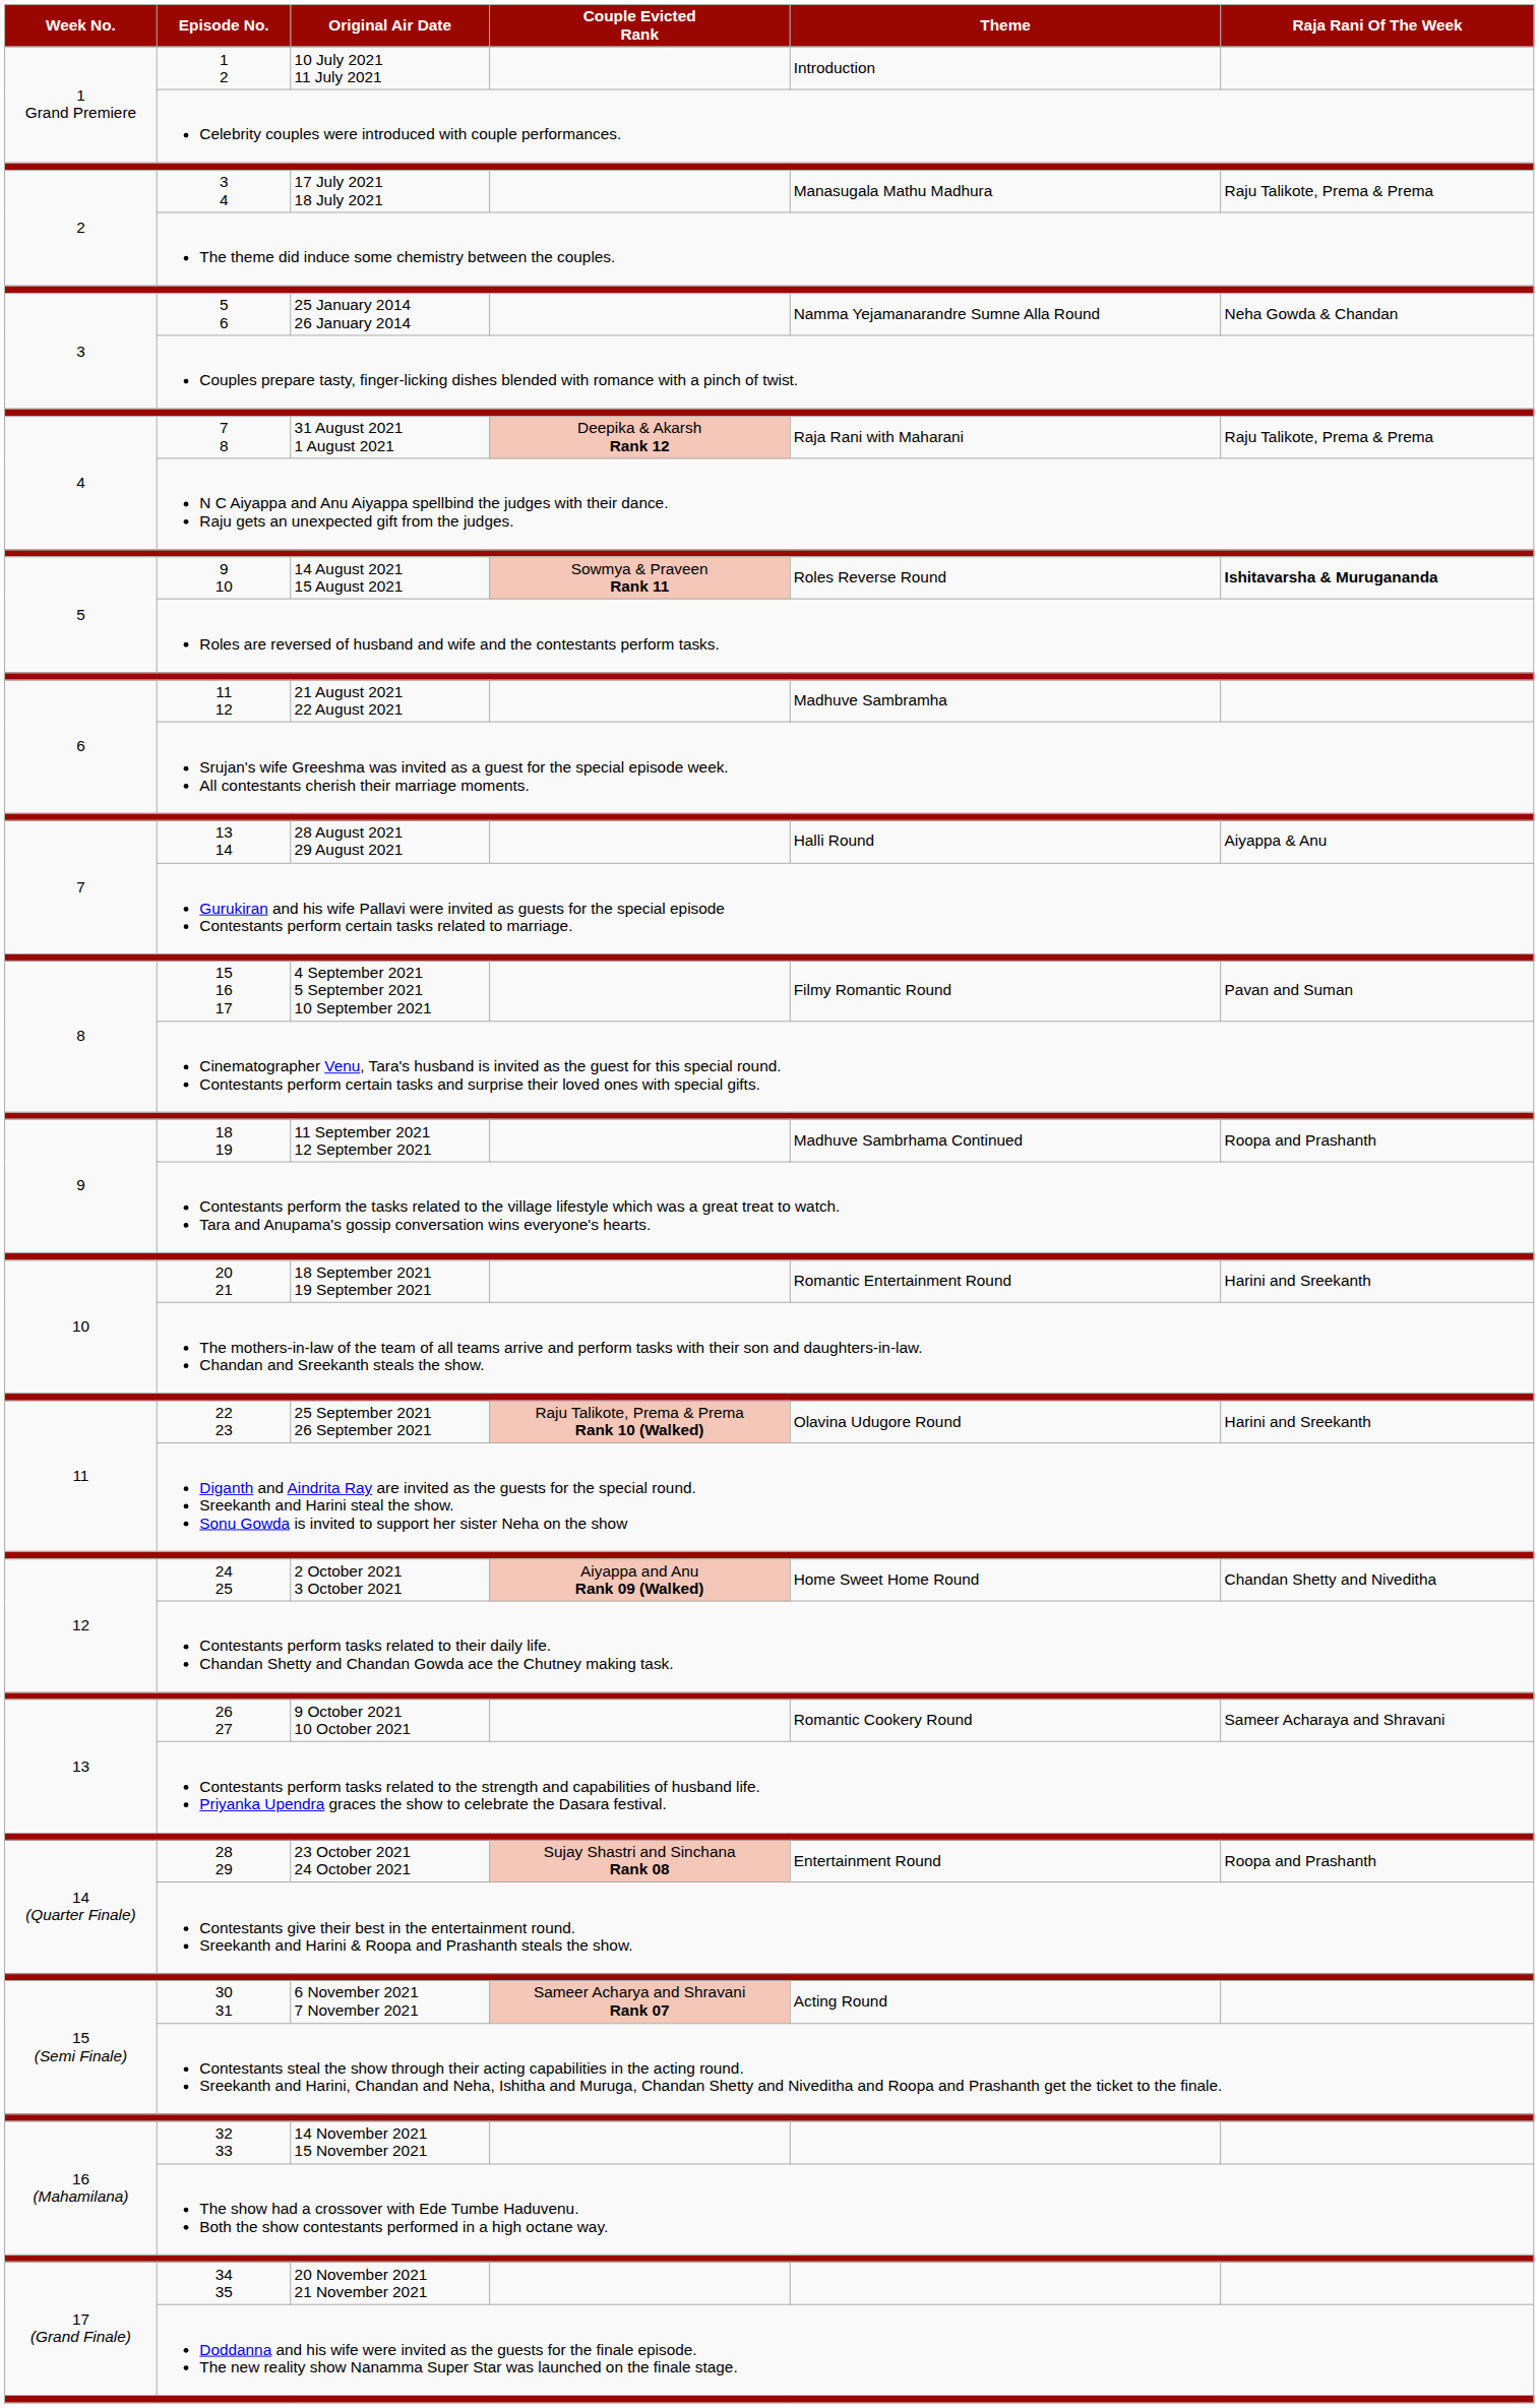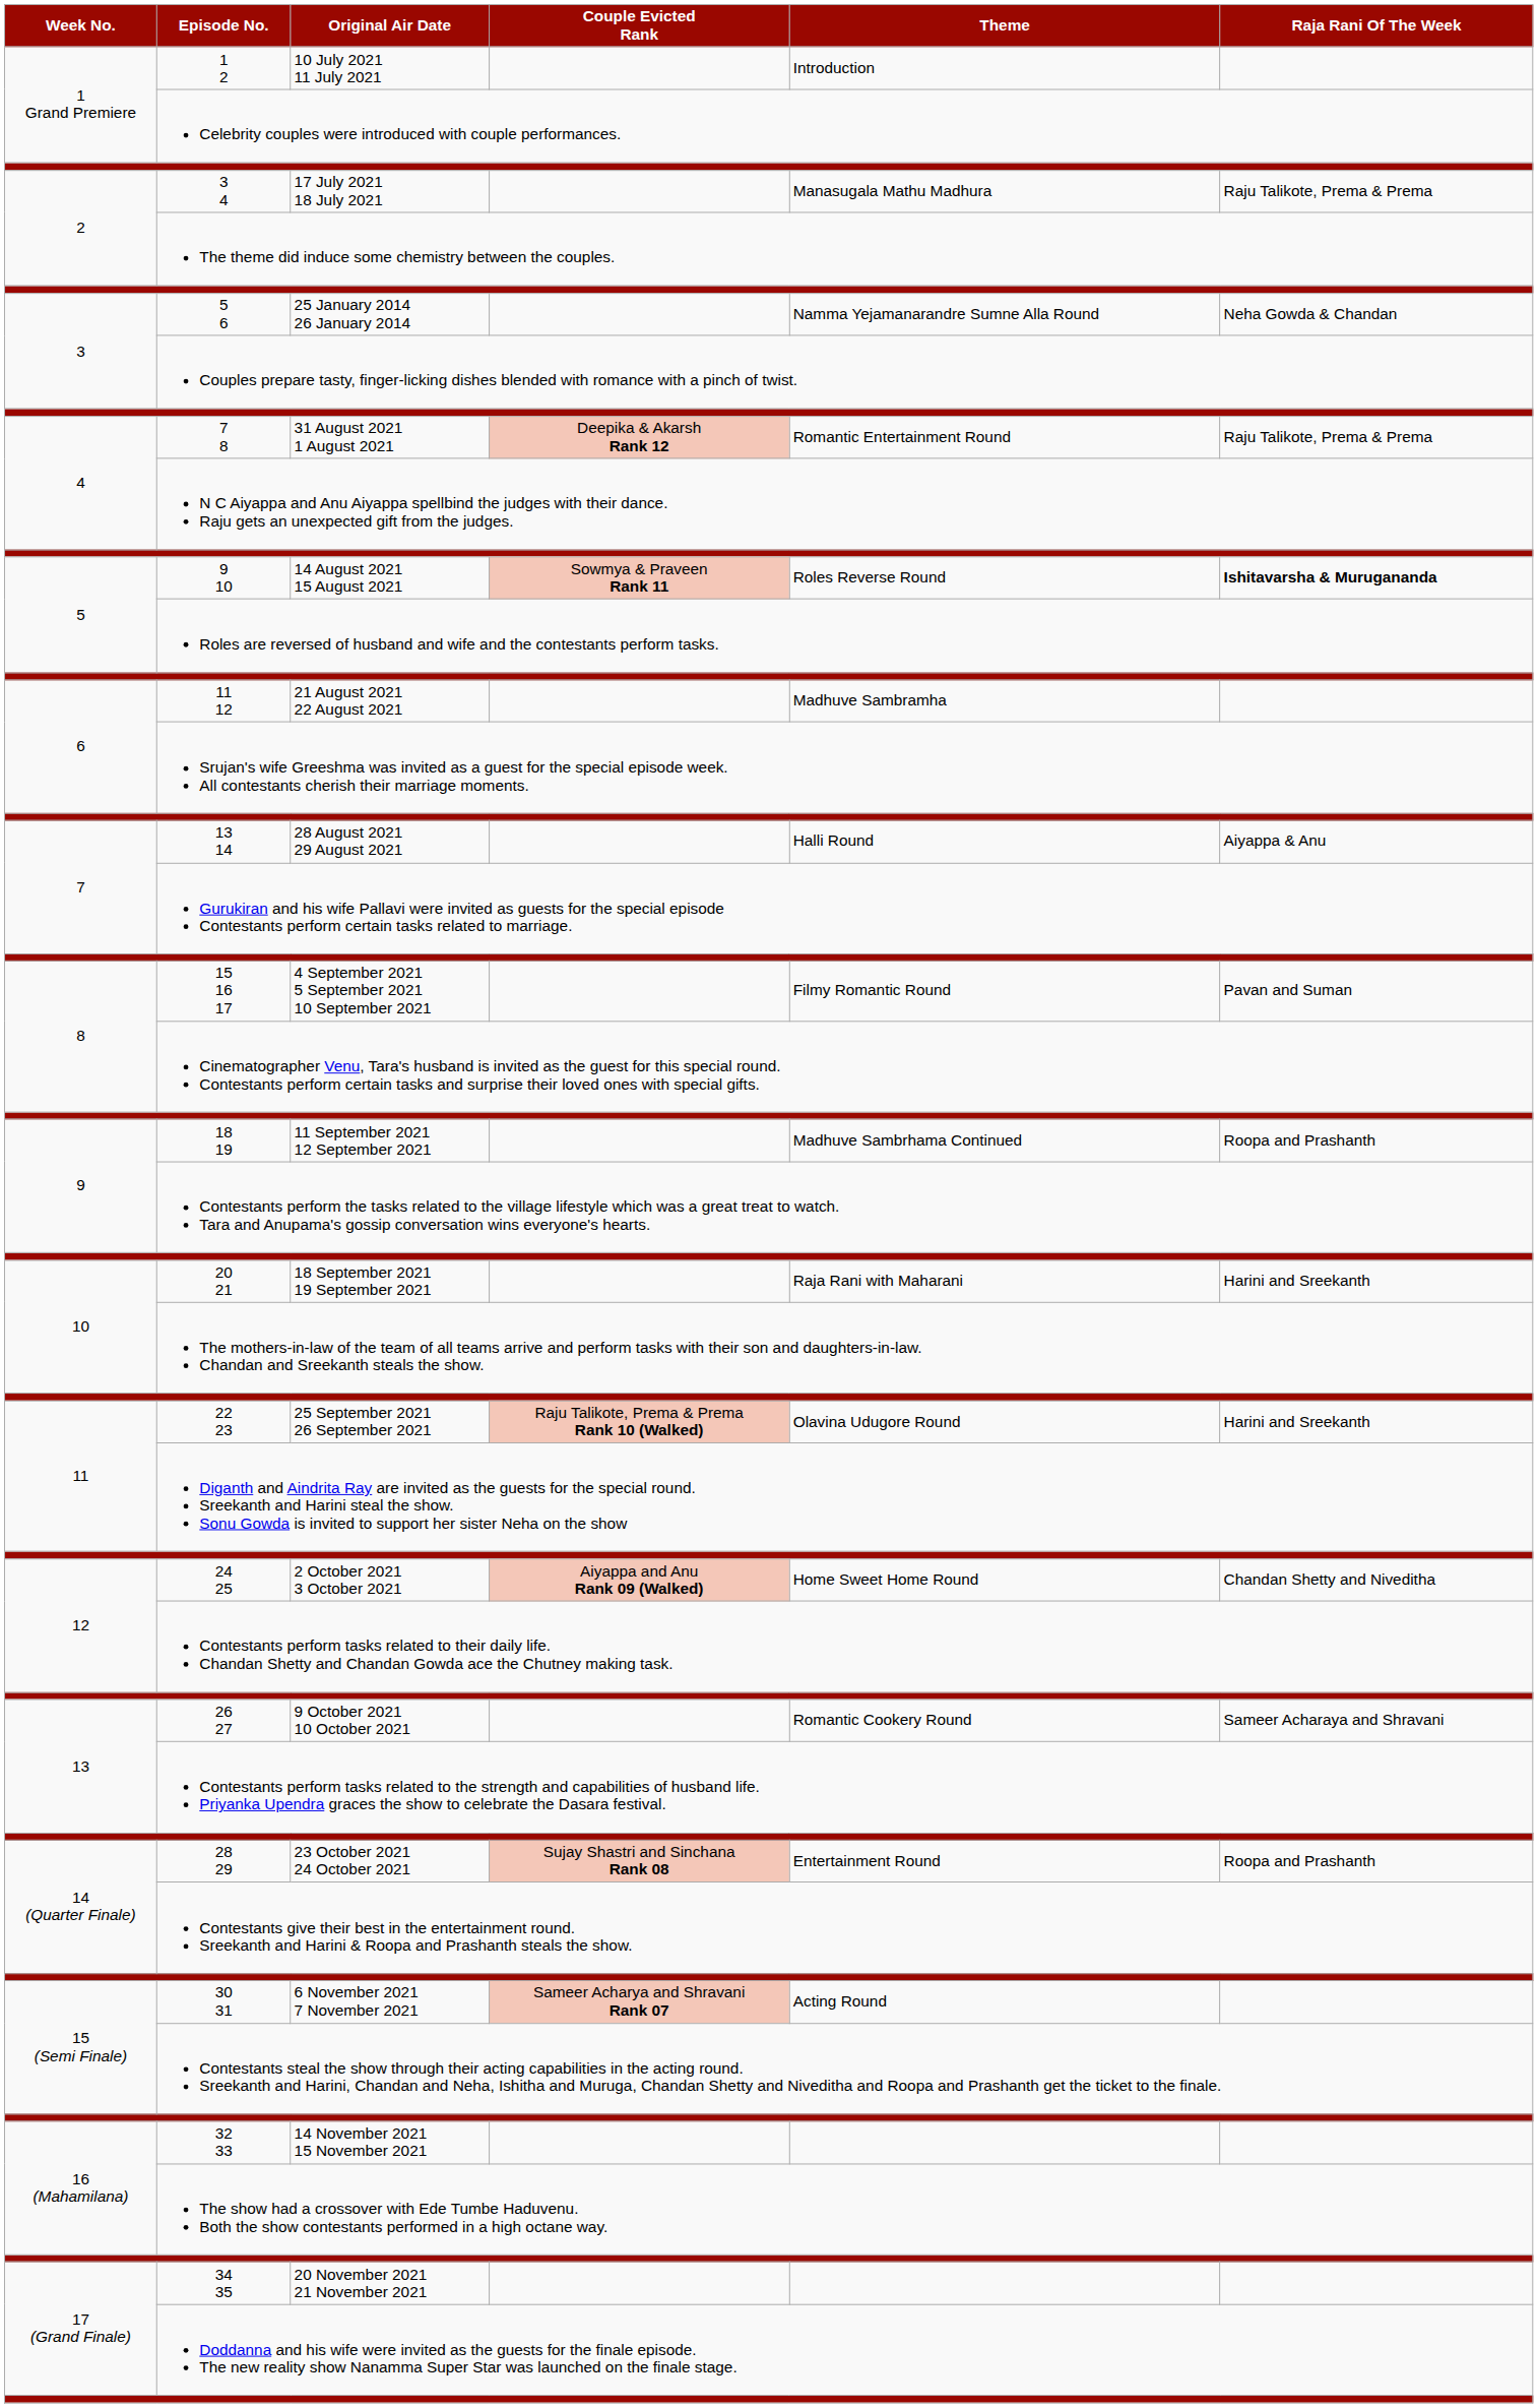 <table class="wikitable plainrowheaders" style="width:99%;">
 <tr>
 <th scope="col" style="background:#9A0700; color:#fff;">Week No.</th>
 <th scope="col" style="background:#9A0700; color:#fff;">Episode No.</th>
 <th scope="col" style="background:#9A0700; color:#fff;">Original Air Date</th>
 <th scope="col" style="background:#9A0700; color:#fff;">Couple Evicted <br> Rank</th>
 <th scope="col" style="background:#9A0700; color:#fff;">Theme</th>
 <th scope="col" style="background:#9A0700; color:#fff;">Raja Rani Of The Week</th>
 </tr>
 <tr>
 <td rowspan="2" style="text-align:center;">1 <br> Grand Premiere</td>
 <td style="text-align:center;">1 <br>2</td>
 <td>10 July 2021<br>11 July 2021</td>
 <td></td>
 <td>Introduction</td>
 <td></td>
 </tr>
 <tr>
 <td colspan="5" style="text-align:left;"><br><ul><li>Celebrity couples were introduced with couple performances.</li></ul></td>
 </tr>
 <tr>
 <th colspan="6" style="background:#9A0700;"></th>
 </tr>
 <tr>
 <td rowspan="2" style="text-align:center;">2</td>
 <td style="text-align:center;">3<br>4</td>
 <td>17 July 2021<br>18 July 2021</td>
 <td></td>
 <td>Manasugala Mathu Madhura</td>
 <td>Raju Talikote, Prema & Prema</td>
 </tr>
 <tr>
 <td colspan="5" style="text-align:left;"><br><ul><li>The theme did induce some chemistry between the couples.</li></ul></td>
 </tr>
 <tr>
 <th colspan="6" style="background:#9A0700;"></th>
 </tr>
 <tr>
 <td rowspan="2" style="text-align:center;">3</td>
 <td style="text-align:center;">5<br>6</td>
 <td>25 January 2014 <br>26 January 2014</td>
 <td></td>
 <td>Namma Yejamanarandre Sumne Alla Round</td>
 <td>Neha Gowda & Chandan</td>
 </tr>
 <tr>
 <td colspan="5" style="text-align:left;"><br><ul><li>Couples prepare tasty, finger-licking dishes blended with romance with a pinch of twist.</li></ul></td>
 </tr>
 <tr>
 <th colspan="6" style="background:#9A0700;"></th>
 </tr>
 <tr>
 <td rowspan="2" style="text-align:center;">4</td>
 <td style="text-align:center;">7<br>8</td>
 <td>31 August 2021<br>1   August 2021</td>
 <td style="background:#f4c7b8; text-align: center;">Deepika & Akarsh <br> <strong>Rank 12</strong></td>
-<td>Raja Rani with Maharani</td>
+<td>Romantic Entertainment Round</td>
 <td>Raju Talikote, Prema & Prema</td>
 </tr>
 <tr>
 <td colspan="5" style="text-align:left;"><br><ul><li>N C Aiyappa and Anu Aiyappa spellbind the judges with their dance.</li><li>Raju gets an unexpected gift from the judges.</li></ul></td>
 </tr>
 <tr>
 <th colspan="6" style="background:#9A0700;"></th>
 </tr>
 <tr>
 <td rowspan="2" style="text-align:center;">5</td>
 <td style="text-align:center;">9<br>10</td>
 <td>14 August 2021 <br>15 August 2021</td>
 <td style="background:#f4c7b8; text-align: center;">Sowmya & Praveen<br> <strong>Rank 11</strong></td>
 <td>Roles Reverse Round</td>
 <td><strong>Ishitavarsha & Murugananda</strong></td>
 </tr>
 <tr>
 <td colspan="5" style="text-align:left;"><br><ul><li>Roles are reversed of husband and wife and the contestants perform tasks.</li></ul></td>
 </tr>
 <tr>
 <th colspan="6" style="background:#9A0700;"></th>
 </tr>
 <tr>
 <td rowspan="2" style="text-align:center;">6</td>
 <td style="text-align:center;">11<br>12</td>
 <td>21 August 2021 <br>22 August 2021</td>
 <td></td>
 <td>Madhuve Sambramha</td>
 <td></td>
 </tr>
 <tr>
 <td colspan="5" style="text-align:left;"><br><ul><li>Srujan's wife Greeshma was invited as a guest for the special episode week.</li><li>All contestants cherish their marriage moments.</li></ul></td>
 </tr>
 <tr>
 <th colspan="6" style="background:#9A0700;"></th>
 </tr>
 <tr>
 <td rowspan="2" style="text-align:center;">7</td>
 <td style="text-align:center;">13<br>14</td>
 <td>28 August 2021<br>29 August 2021</td>
 <td></td>
 <td>Halli Round</td>
 <td>Aiyappa & Anu</td>
 </tr>
 <tr>
 <td colspan="5" style="text-align:left;"><br><ul><li><a href='#'>Gurukiran</a> and his wife Pallavi were invited as guests for the special episode</li><li>Contestants perform certain tasks related to marriage.</li></ul></td>
 </tr>
 <tr>
 <th colspan="6" style="background:#9A0700;"></th>
 </tr>
 <tr>
 <td rowspan="2" style="text-align:center;">8</td>
 <td style="text-align:center;">15<br>16<br>17</td>
 <td>4 September 2021<br>5 September 2021<br>10 September 2021</td>
 <td></td>
 <td>Filmy Romantic Round</td>
 <td>Pavan and Suman</td>
 </tr>
 <tr>
 <td colspan="5" style="text-align:left;"><br><ul><li>Cinematographer <a href='#'>Venu</a>, Tara's husband is invited as the guest for this special round.</li><li>Contestants perform certain tasks and surprise their loved ones with special gifts.</li></ul></td>
 </tr>
 <tr>
 <th colspan="6" style="background:#9A0700;"></th>
 </tr>
 <tr>
 <td rowspan="2" style="text-align:center;">9</td>
 <td style="text-align:center;">18<br>19</td>
 <td>11 September 2021<br>12 September 2021</td>
 <td></td>
 <td>Madhuve Sambrhama Continued</td>
 <td>Roopa and Prashanth</td>
 </tr>
 <tr>
 <td colspan="5" style="text-align:left;"><br><ul><li>Contestants perform the tasks related to the village lifestyle which was a great treat to watch.</li><li>Tara and Anupama's gossip conversation wins everyone's hearts.</li></ul></td>
 </tr>
 <tr>
 <th colspan="6" style="background:#9A0700;"></th>
 </tr>
 <tr>
 <td rowspan="2" style="text-align:center;">10</td>
 <td style="text-align:center;">20<br>21</td>
 <td>18 September 2021<br>19 September 2021</td>
 <td></td>
-<td>Romantic Entertainment Round</td>
+<td>Raja Rani with Maharani</td>
 <td>Harini and Sreekanth</td>
 </tr>
 <tr>
 <td colspan="5" style="text-align:left;"><br><ul><li>The mothers-in-law of the team of all teams arrive and perform tasks with their son and daughters-in-law.</li><li>Chandan and Sreekanth steals the show.</li></ul></td>
 </tr>
 <tr>
 <th colspan="6" style="background:#9A0700;"></th>
 </tr>
 <tr>
 <td rowspan="2" style="text-align:center;">11</td>
 <td style="text-align:center;">22<br>23</td>
 <td>25 September 2021<br>26 September 2021</td>
 <td style="background:#f4c7b8; text-align: center;">Raju Talikote, Prema & Prema <br> <strong>Rank 10 (Walked)</strong></td>
 <td>Olavina Udugore Round</td>
 <td>Harini and Sreekanth</td>
 </tr>
 <tr>
 <td colspan="5" style="text-align:left;"><br><ul><li><a href='#'>Diganth</a> and <a href='#'>Aindrita Ray</a> are invited as the guests for the special round.</li><li>Sreekanth and Harini steal the show.</li><li><a href='#'>Sonu Gowda</a> is invited to support her sister Neha on the show</li></ul></td>
 </tr>
 <tr>
 <th colspan="6" style="background:#9A0700;"></th>
 </tr>
 <tr>
 <td rowspan="2" style="text-align:center;">12</td>
 <td style="text-align:center;">24<br>25</td>
 <td>2 October 2021<br>3 October 2021</td>
 <td style="background:#f4c7b8; text-align: center;">Aiyappa and Anu <br> <strong>Rank 09 (Walked)</strong></td>
 <td>Home Sweet Home Round</td>
 <td>Chandan Shetty and Niveditha</td>
 </tr>
 <tr>
 <td colspan="5" style="text-align:left;"><br><ul><li>Contestants perform tasks related to their daily life.</li><li>Chandan Shetty and Chandan Gowda ace the Chutney making task.</li></ul></td>
 </tr>
 <tr>
 <th colspan="6" style="background:#9A0700;"></th>
 </tr>
 <tr>
 <td rowspan="2" style="text-align:center;">13</td>
 <td style="text-align:center;">26<br>27</td>
 <td>9 October 2021<br>10 October 2021</td>
 <td></td>
 <td>Romantic Cookery Round</td>
 <td>Sameer Acharaya and Shravani</td>
 </tr>
 <tr>
 <td colspan="5" style="text-align:left;"><br><ul><li>Contestants perform tasks related to the strength and capabilities of husband life.</li><li><a href='#'>Priyanka Upendra</a> graces the show to celebrate the Dasara festival.</li></ul></td>
 </tr>
 <tr>
 <th colspan="6" style="background:#9A0700;"></th>
 </tr>
 <tr>
 <td rowspan="2" style="text-align:center;">14<br><em>(Quarter Finale)</em></td>
 <td style="text-align:center;">28<br>29</td>
 <td>23 October 2021<br>24 October 2021</td>
 <td style="background:#f4c7b8; text-align: center;">Sujay Shastri and Sinchana<br> <strong>Rank 08</strong></td>
 <td>Entertainment Round</td>
 <td>Roopa and Prashanth</td>
 </tr>
 <tr>
 <td colspan="5" style="text-align:left;"><br><ul><li>Contestants give their best in the entertainment round.</li><li>Sreekanth and Harini & Roopa and Prashanth steals the show.</li></ul></td>
 </tr>
 <tr>
 <th colspan="6" style="background:#9A0700;"></th>
 </tr>
 <tr>
 <td rowspan="2" style="text-align:center;">15<br><em>(Semi Finale)</em></td>
 <td style="text-align:center;">30<br>31</td>
 <td>6 November 2021<br>7 November 2021</td>
 <td style="background:#f4c7b8; text-align: center;">Sameer Acharya and Shravani<br> <strong>Rank 07</strong></td>
 <td>Acting Round</td>
 <td></td>
 </tr>
 <tr>
 <td colspan="5" style="text-align:left;"><br><ul><li>Contestants steal the show through their acting capabilities in the acting round.</li><li>Sreekanth and Harini, Chandan and Neha, Ishitha and Muruga, Chandan Shetty and Niveditha and Roopa and Prashanth get the ticket to the finale.</li></ul></td>
 </tr>
 <tr>
 <th colspan="6" style="background:#9A0700;"></th>
 </tr>
 <tr>
 <td rowspan="2" style="text-align:center;">16<br><em>(Mahamilana)</em></td>
 <td style="text-align:center;">32<br>33</td>
 <td>14 November 2021<br>15 November 2021</td>
 <td></td>
 <td></td>
 <td></td>
 </tr>
 <tr>
 <td colspan="5" style="text-align:left;"><br><ul><li>The show had a crossover with Ede Tumbe Haduvenu.</li><li>Both the show contestants performed in a high octane way.</li></ul></td>
 </tr>
 <tr>
 <th colspan="6" style="background:#9A0700;"></th>
 </tr>
 <tr>
 <td rowspan="2" style="text-align:center;">17<br><em>(Grand Finale)</em></td>
 <td style="text-align:center;">34<br>35</td>
 <td>20 November 2021<br>21 November 2021</td>
 <td></td>
 <td></td>
 <td></td>
 </tr>
 <tr>
 <td colspan="5" style="text-align:left;"><br><ul><li><a href='#'>Doddanna</a> and his wife were invited as the guests for the finale episode.</li><li>The new reality show Nanamma Super Star was launched on the finale stage.</li></ul></td>
 </tr>
 <tr>
 <th colspan="6" style="background:#9A0700;"></th>
 </tr>
 </table>
